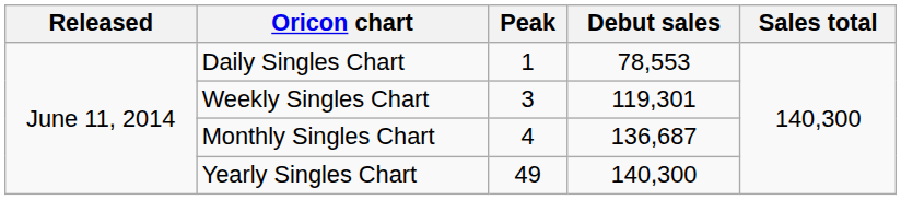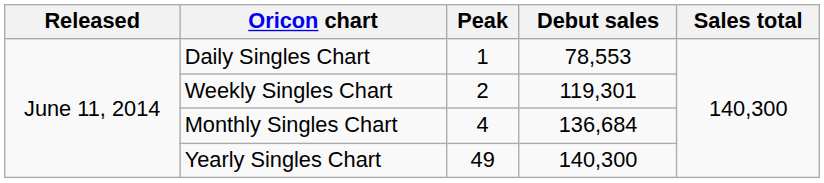 <table class="wikitable" style="width:600px;">
 <tr>
 <th>Released</th>
 <th><a href='#'>Oricon</a> chart</th>
 <th>Peak</th>
 <th>Debut sales</th>
 <th>Sales total</th>
 </tr>
 <tr>
 <td style="text-align:center;" rowspan="4">June 11, 2014</td>
 <td align="left">Daily Singles Chart</td>
 <td style="text-align:center;">1</td>
 <td style="text-align:center;">78,553</td>
 <td style="text-align:center;" rowspan="4">140,300</td>
 </tr>
 <tr>
 <td align="left">Weekly Singles Chart</td>
-<td style="text-align:center;">3</td>
+<td style="text-align:center;">2</td>
 <td style="text-align:center;">119,301</td>
 </tr>
 <tr>
 <td align="left">Monthly Singles Chart</td>
 <td style="text-align:center;">4</td>
-<td style="text-align:center;">136,687</td>
+<td style="text-align:center;">136,684</td>
 </tr>
 <tr>
 <td align="left">Yearly Singles Chart</td>
 <td style="text-align:center;">49</td>
 <td style="text-align:center;">140,300</td>
 </tr>
 </table>
